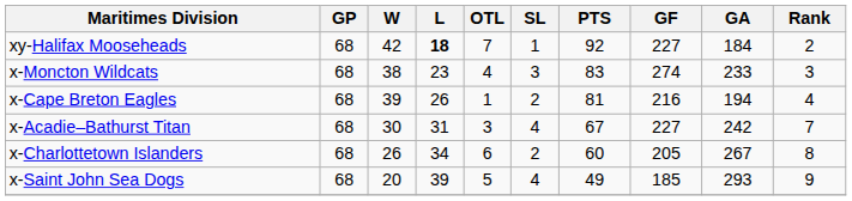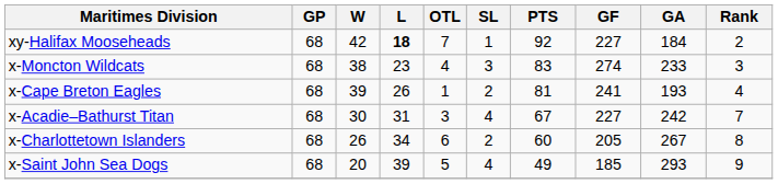 <table class="wikitable" style="text-align:center">
 <tr>
 <th bgcolor="#DDDDFF" width="33%">Maritimes Division</th>
 <th bgcolor="#DDDDFF" width="5%">GP</th>
 <th bgcolor="#DDDDFF" width="5%">W</th>
 <th bgcolor="#DDDDFF" width="5%">L</th>
 <th bgcolor="#DDDDFF" width="5%">OTL</th>
 <th bgcolor="#DDDDFF" width="5%">SL</th>
 <th bgcolor="#DDDDFF" width="7.5%">PTS</th>
 <th bgcolor="#DDDDFF" width="7.5%">GF</th>
 <th bgcolor="#DDDDFF" width="7.5%">GA</th>
 <th bgcolor="#DDDDFF" width="7.5%">Rank</th>
 </tr>
 <tr>
 <td align=left>xy-<a href='#'>Halifax Mooseheads</a></td>
 <td>68</td>
 <td>42</td>
 <td><strong>18</strong></td>
 <td>7</td>
 <td>1</td>
 <td>92</td>
 <td>227</td>
 <td>184</td>
 <td>2</td>
 </tr>
 <tr>
 <td align=left>x-<a href='#'>Moncton Wildcats</a></td>
 <td>68</td>
 <td>38</td>
 <td>23</td>
 <td>4</td>
 <td>3</td>
 <td>83</td>
 <td>274</td>
 <td>233</td>
 <td>3</td>
 </tr>
 <tr>
 <td align=left>x-<a href='#'>Cape Breton Eagles</a></td>
 <td>68</td>
 <td>39</td>
 <td>26</td>
 <td>1</td>
 <td>2</td>
 <td>81</td>
-<td>216</td>
-<td>194</td>
+<td>241</td>
+<td>193</td>
 <td>4</td>
 </tr>
 <tr>
 <td align=left>x-<a href='#'>Acadie–Bathurst Titan</a></td>
 <td>68</td>
 <td>30</td>
 <td>31</td>
 <td>3</td>
 <td>4</td>
 <td>67</td>
 <td>227</td>
 <td>242</td>
 <td>7</td>
 </tr>
 <tr>
 <td align=left>x-<a href='#'>Charlottetown Islanders</a></td>
 <td>68</td>
 <td>26</td>
 <td>34</td>
 <td>6</td>
 <td>2</td>
 <td>60</td>
 <td>205</td>
 <td>267</td>
 <td>8</td>
 </tr>
 <tr>
 <td align=left>x-<a href='#'>Saint John Sea Dogs</a></td>
 <td>68</td>
 <td>20</td>
 <td>39</td>
 <td>5</td>
 <td>4</td>
 <td>49</td>
 <td>185</td>
 <td>293</td>
 <td>9</td>
 </tr>
 <tr>
 </tr>
 </table>
